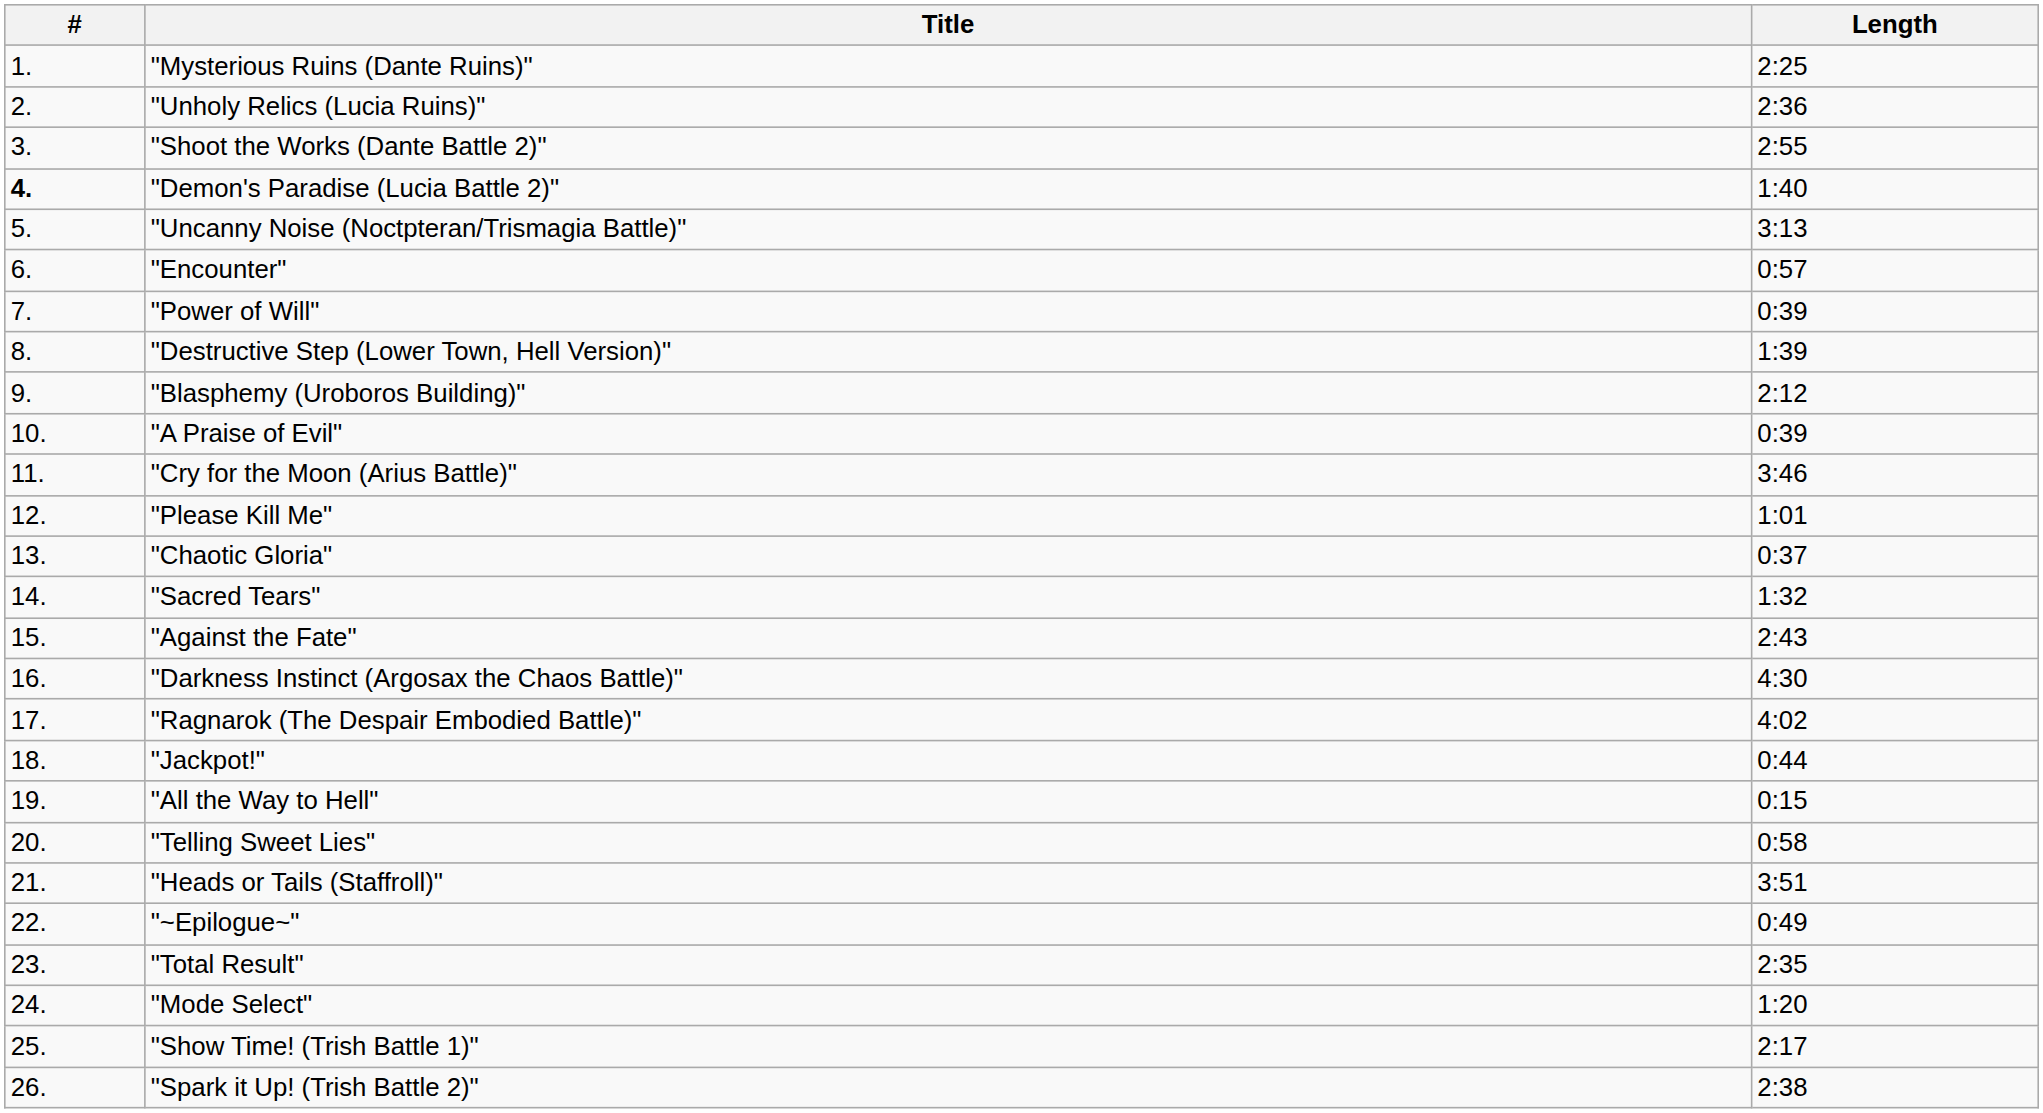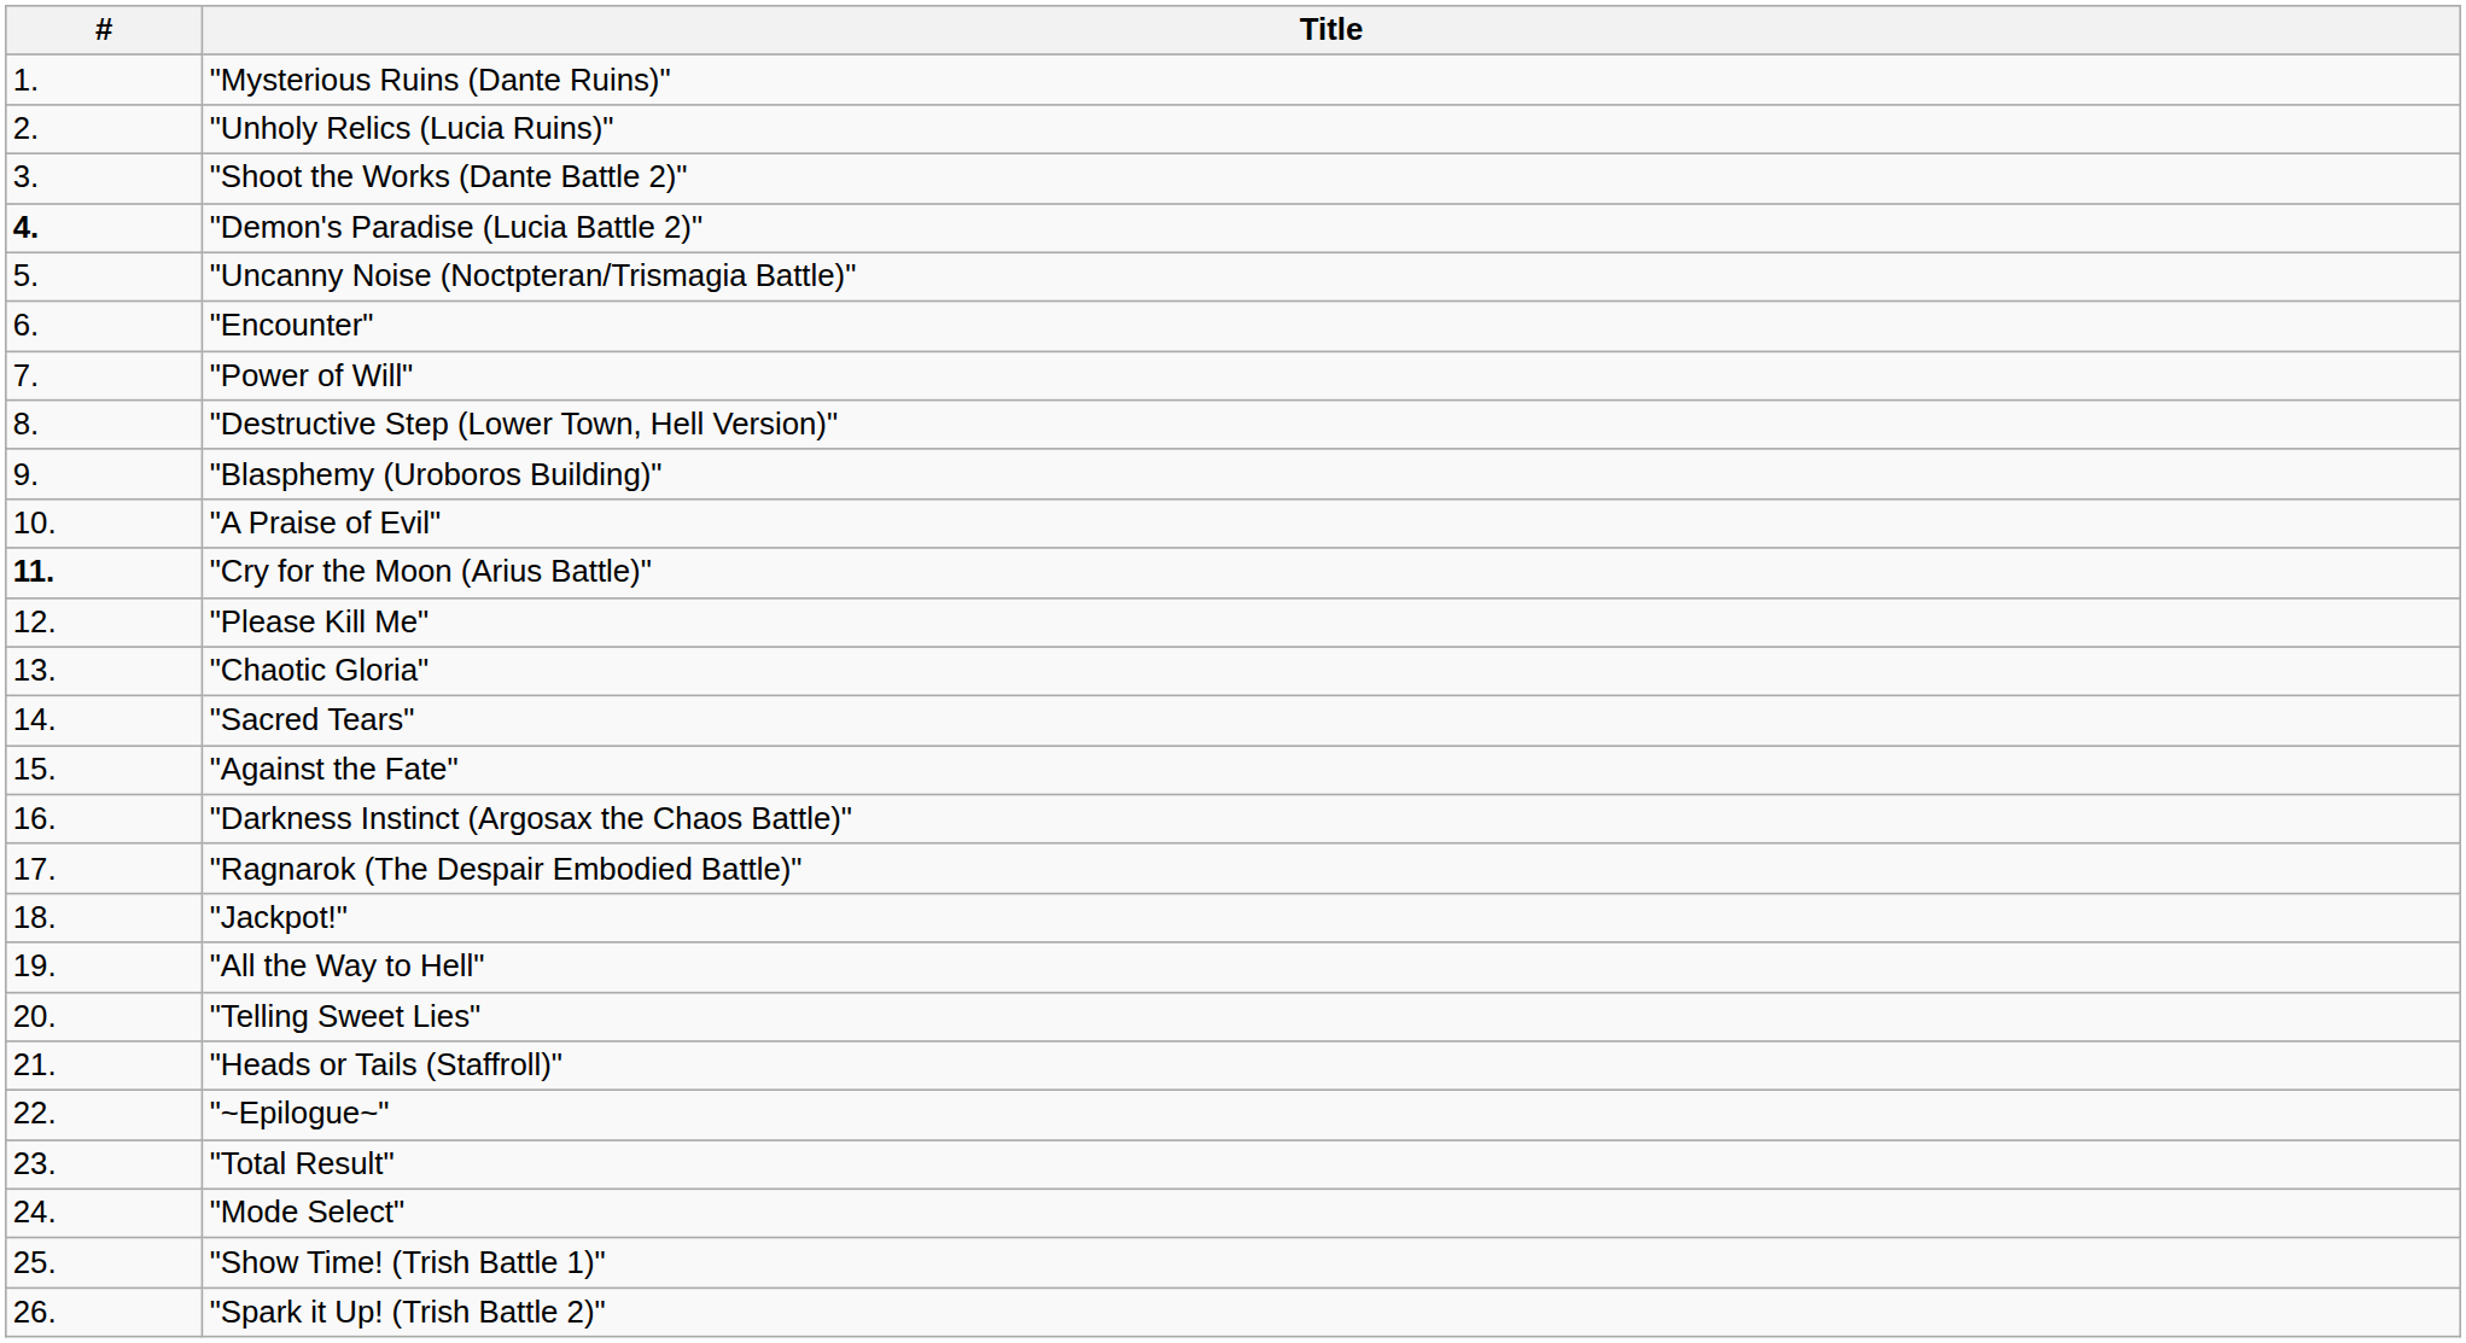 <table class="wikitable" style="width:100%; margin-right:-1em;">
 <tr>
 <th>#</th>
 <th>Title</th>
-<th>Length</th>
 </tr>
 <tr>
 <td>1.</td>
 <td>"Mysterious Ruins (Dante Ruins)"</td>
-<td>2:25</td>
 </tr>
 <tr>
 <td>2.</td>
 <td>"Unholy Relics (Lucia Ruins)"</td>
-<td>2:36</td>
 </tr>
 <tr>
 <td>3.</td>
 <td>"Shoot the Works (Dante Battle 2)"</td>
-<td>2:55</td>
 </tr>
 <tr>
 <td><strong>4.</strong></td>
 <td>"Demon's Paradise (Lucia Battle 2)"</td>
-<td>1:40</td>
 </tr>
 <tr>
 <td>5.</td>
 <td>"Uncanny Noise (Noctpteran/Trismagia Battle)"</td>
-<td>3:13</td>
 </tr>
 <tr>
 <td>6.</td>
 <td>"Encounter"</td>
-<td>0:57</td>
 </tr>
 <tr>
 <td>7.</td>
 <td>"Power of Will"</td>
-<td>0:39</td>
 </tr>
 <tr>
 <td>8.</td>
 <td>"Destructive Step (Lower Town, Hell Version)"</td>
-<td>1:39</td>
 </tr>
 <tr>
 <td>9.</td>
 <td>"Blasphemy (Uroboros Building)"</td>
-<td>2:12</td>
 </tr>
 <tr>
 <td>10.</td>
 <td>"A Praise of Evil"</td>
-<td>0:39</td>
 </tr>
 <tr>
-<td>11.</td>
+<td><strong>11.</strong></td>
 <td>"Cry for the Moon (Arius Battle)"</td>
-<td>3:46</td>
 </tr>
 <tr>
 <td>12.</td>
 <td>"Please Kill Me"</td>
-<td>1:01</td>
 </tr>
 <tr>
 <td>13.</td>
 <td>"Chaotic Gloria"</td>
-<td>0:37</td>
 </tr>
 <tr>
 <td>14.</td>
 <td>"Sacred Tears"</td>
-<td>1:32</td>
 </tr>
 <tr>
 <td>15.</td>
 <td>"Against the Fate"</td>
-<td>2:43</td>
 </tr>
 <tr>
 <td>16.</td>
 <td>"Darkness Instinct (Argosax the Chaos Battle)"</td>
-<td>4:30</td>
 </tr>
 <tr>
 <td>17.</td>
 <td>"Ragnarok (The Despair Embodied Battle)"</td>
-<td>4:02</td>
 </tr>
 <tr>
 <td>18.</td>
 <td>"Jackpot!"</td>
-<td>0:44</td>
 </tr>
 <tr>
 <td>19.</td>
 <td>"All the Way to Hell"</td>
-<td>0:15</td>
 </tr>
 <tr>
 <td>20.</td>
 <td>"Telling Sweet Lies"</td>
-<td>0:58</td>
 </tr>
 <tr>
 <td>21.</td>
 <td>"Heads or Tails (Staffroll)"</td>
-<td>3:51</td>
 </tr>
 <tr>
 <td>22.</td>
 <td>"~Epilogue~"</td>
-<td>0:49</td>
 </tr>
 <tr>
 <td>23.</td>
 <td>"Total Result"</td>
-<td>2:35</td>
 </tr>
 <tr>
 <td>24.</td>
 <td>"Mode Select"</td>
-<td>1:20</td>
 </tr>
 <tr>
 <td>25.</td>
 <td>"Show Time! (Trish Battle 1)"</td>
-<td>2:17</td>
 </tr>
 <tr>
 <td>26.</td>
 <td>"Spark it Up! (Trish Battle 2)"</td>
-<td>2:38</td>
 </tr>
 </table>
